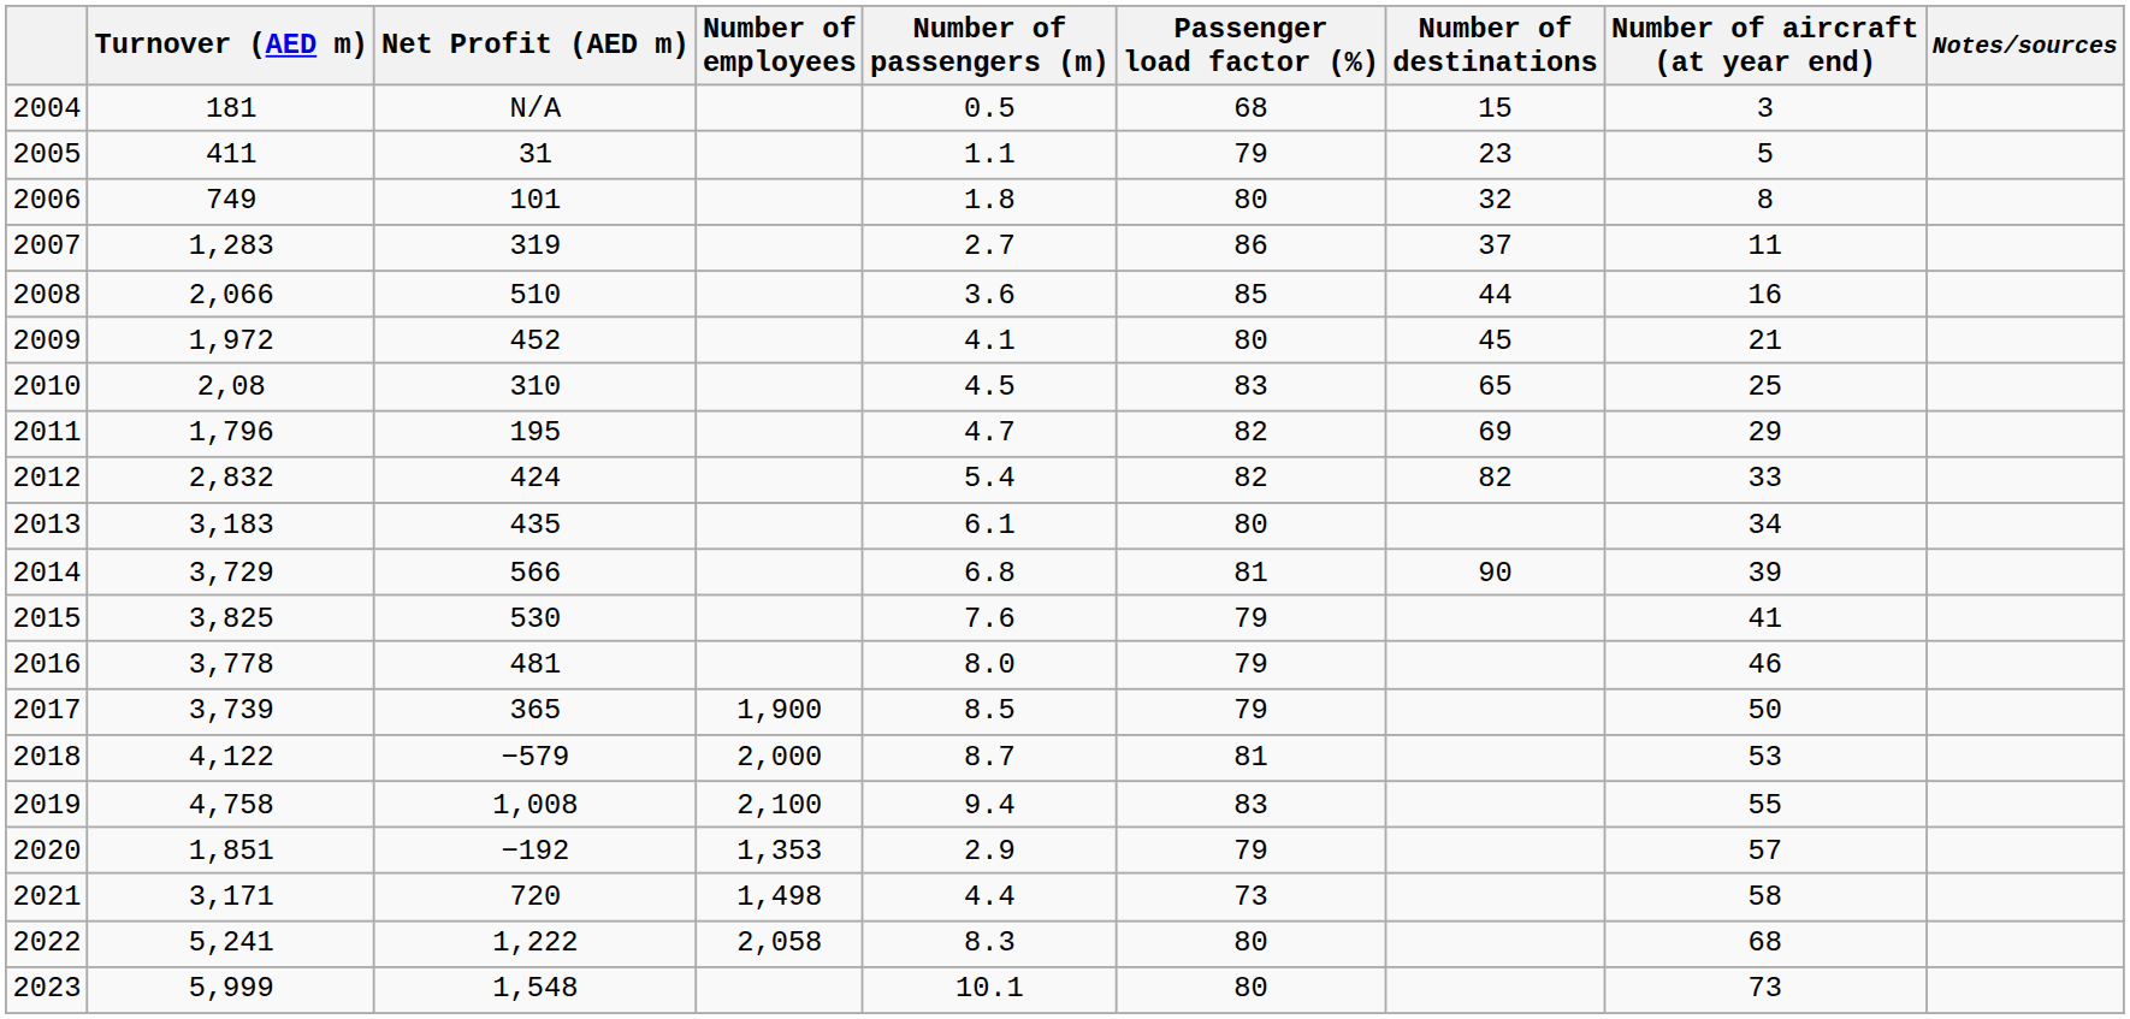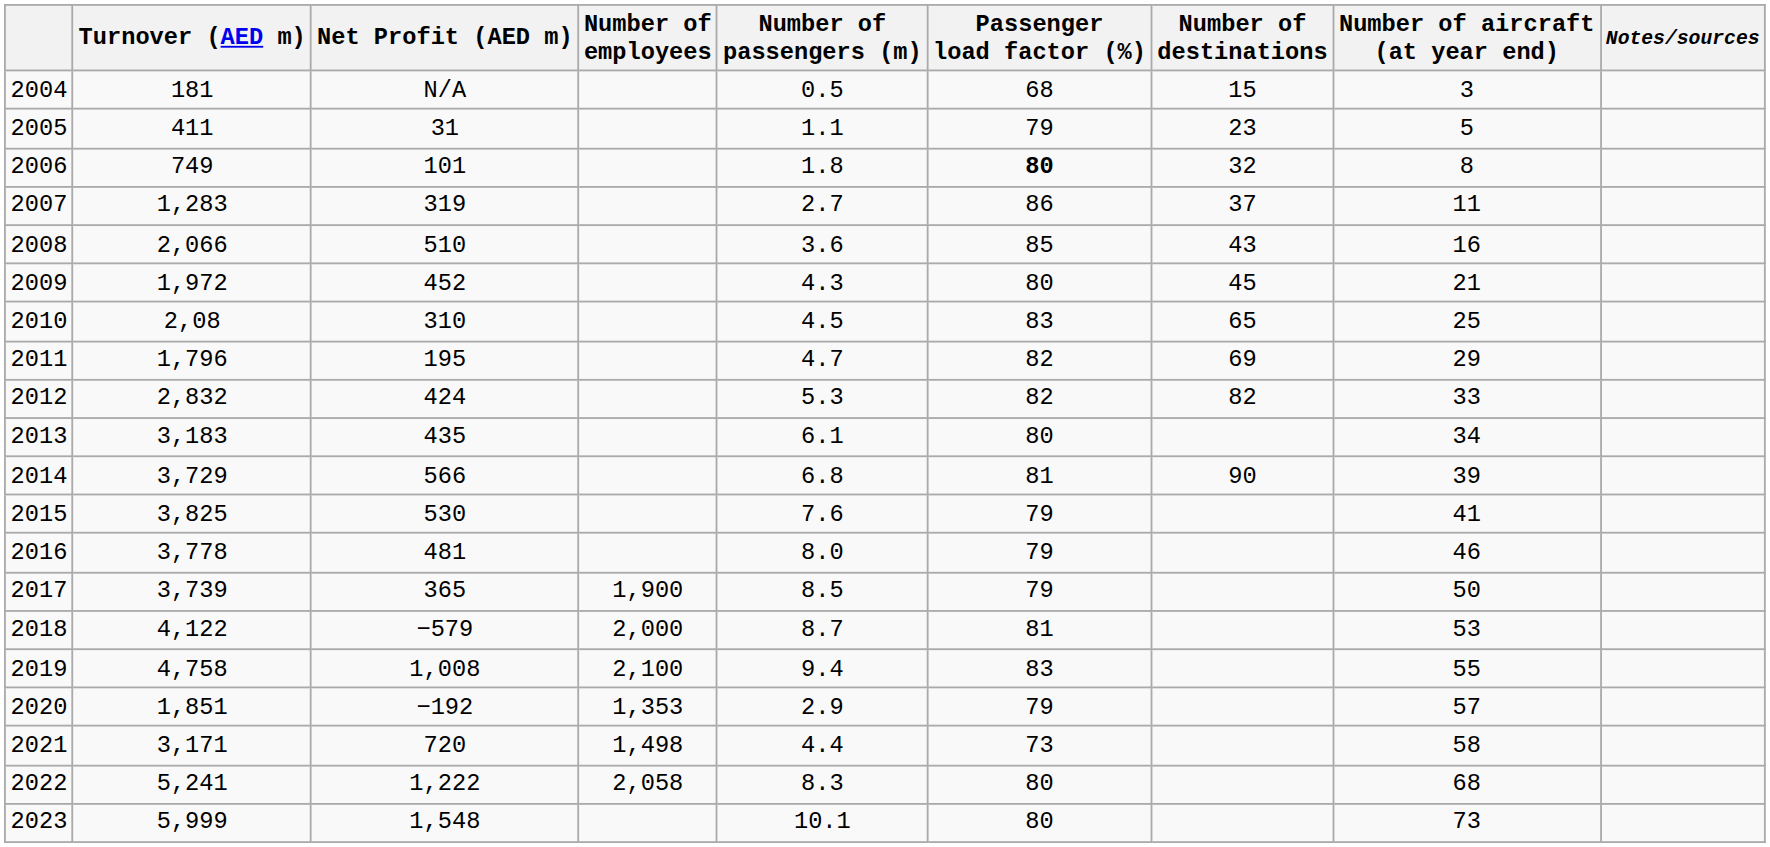 <table class="wikitable" style="text-align:center;">
 <tr>
 <th></th>
 <th>Turnover (<a href='#'>AED</a> m)</th>
 <th>Net Profit (AED m)</th>
 <th>Number of<br> employees</th>
 <th>Number of<br> passengers (m)</th>
 <th>Passenger<br> load factor (%)</th>
 <th>Number of<br> destinations</th>
 <th>Number of aircraft<br> (at year end)</th>
 <th><small><em>Notes/sources</em></small></th>
 </tr>
 <tr>
 <td>2004</td>
 <td>181</td>
 <td>N/A</td>
 <td></td>
 <td>0.5</td>
 <td>68</td>
 <td>15</td>
 <td>3</td>
 <td></td>
 </tr>
 <tr>
 <td>2005</td>
 <td>411</td>
 <td>31</td>
 <td></td>
 <td>1.1</td>
 <td>79</td>
 <td>23</td>
 <td>5</td>
 <td></td>
 </tr>
 <tr>
 <td>2006</td>
 <td>749</td>
 <td>101</td>
 <td></td>
 <td>1.8</td>
-<td>80</td>
+<td><strong>80</strong></td>
 <td>32</td>
 <td>8</td>
 <td></td>
 </tr>
 <tr>
 <td>2007</td>
 <td>1,283</td>
 <td>319</td>
 <td></td>
 <td>2.7</td>
 <td>86</td>
 <td>37</td>
 <td>11</td>
 <td></td>
 </tr>
 <tr>
 <td>2008</td>
 <td>2,066</td>
 <td>510</td>
 <td></td>
 <td>3.6</td>
 <td>85</td>
-<td>44</td>
+<td>43</td>
 <td>16</td>
 <td></td>
 </tr>
 <tr>
 <td>2009</td>
 <td>1,972</td>
 <td>452</td>
 <td></td>
-<td>4.1</td>
+<td>4.3</td>
 <td>80</td>
 <td>45</td>
 <td>21</td>
 <td></td>
 </tr>
 <tr>
 <td>2010</td>
 <td>2,08</td>
 <td>310</td>
 <td></td>
 <td>4.5</td>
 <td>83</td>
 <td>65</td>
 <td>25</td>
 <td></td>
 </tr>
 <tr>
 <td>2011</td>
 <td>1,796</td>
 <td>195</td>
 <td></td>
 <td>4.7</td>
 <td>82</td>
 <td>69</td>
 <td>29</td>
 <td></td>
 </tr>
 <tr>
 <td>2012</td>
 <td>2,832</td>
 <td>424</td>
 <td></td>
-<td>5.4</td>
+<td>5.3</td>
 <td>82</td>
 <td>82</td>
 <td>33</td>
 <td></td>
 </tr>
 <tr>
 <td>2013</td>
 <td>3,183</td>
 <td>435</td>
 <td></td>
 <td>6.1</td>
 <td>80</td>
 <td></td>
 <td>34</td>
 <td></td>
 </tr>
 <tr>
 <td>2014</td>
 <td>3,729</td>
 <td>566</td>
 <td></td>
 <td>6.8</td>
 <td>81</td>
 <td>90</td>
 <td>39</td>
 <td></td>
 </tr>
 <tr>
 <td align="left">2015</td>
 <td>3,825</td>
 <td>530</td>
 <td></td>
 <td>7.6</td>
 <td>79</td>
 <td></td>
 <td>41</td>
 <td></td>
 </tr>
 <tr>
 <td align="left">2016</td>
 <td>3,778</td>
 <td>481</td>
 <td></td>
 <td>8.0</td>
 <td>79</td>
 <td></td>
 <td>46</td>
 <td></td>
 </tr>
 <tr>
 <td align="left">2017</td>
 <td>3,739</td>
 <td>365</td>
 <td>1,900</td>
 <td>8.5</td>
 <td>79</td>
 <td></td>
 <td>50</td>
 <td></td>
 </tr>
 <tr>
 <td align="left">2018</td>
 <td>4,122</td>
 <td><span>−579</span></td>
 <td>2,000</td>
 <td>8.7</td>
 <td>81</td>
 <td></td>
 <td>53</td>
 <td></td>
 </tr>
 <tr>
 <td align="left">2019</td>
 <td>4,758</td>
 <td>1,008</td>
 <td>2,100</td>
 <td>9.4</td>
 <td>83</td>
 <td></td>
 <td>55</td>
 <td></td>
 </tr>
 <tr>
 <td align="left">2020</td>
 <td>1,851</td>
 <td><span>−192</span></td>
 <td>1,353</td>
 <td>2.9</td>
 <td>79</td>
 <td></td>
 <td>57</td>
 <td></td>
 </tr>
 <tr>
 <td align="left">2021</td>
 <td>3,171</td>
 <td>720</td>
 <td>1,498</td>
 <td>4.4</td>
 <td>73</td>
 <td></td>
 <td>58</td>
 <td></td>
 </tr>
 <tr>
 <td>2022</td>
 <td>5,241</td>
 <td>1,222</td>
 <td>2,058</td>
 <td>8.3</td>
 <td>80</td>
 <td></td>
 <td>68</td>
 <td></td>
 </tr>
 <tr>
 <td>2023</td>
 <td>5,999</td>
 <td>1,548</td>
 <td></td>
 <td>10.1</td>
 <td>80</td>
 <td></td>
 <td>73</td>
 <td></td>
 </tr>
 </table>
